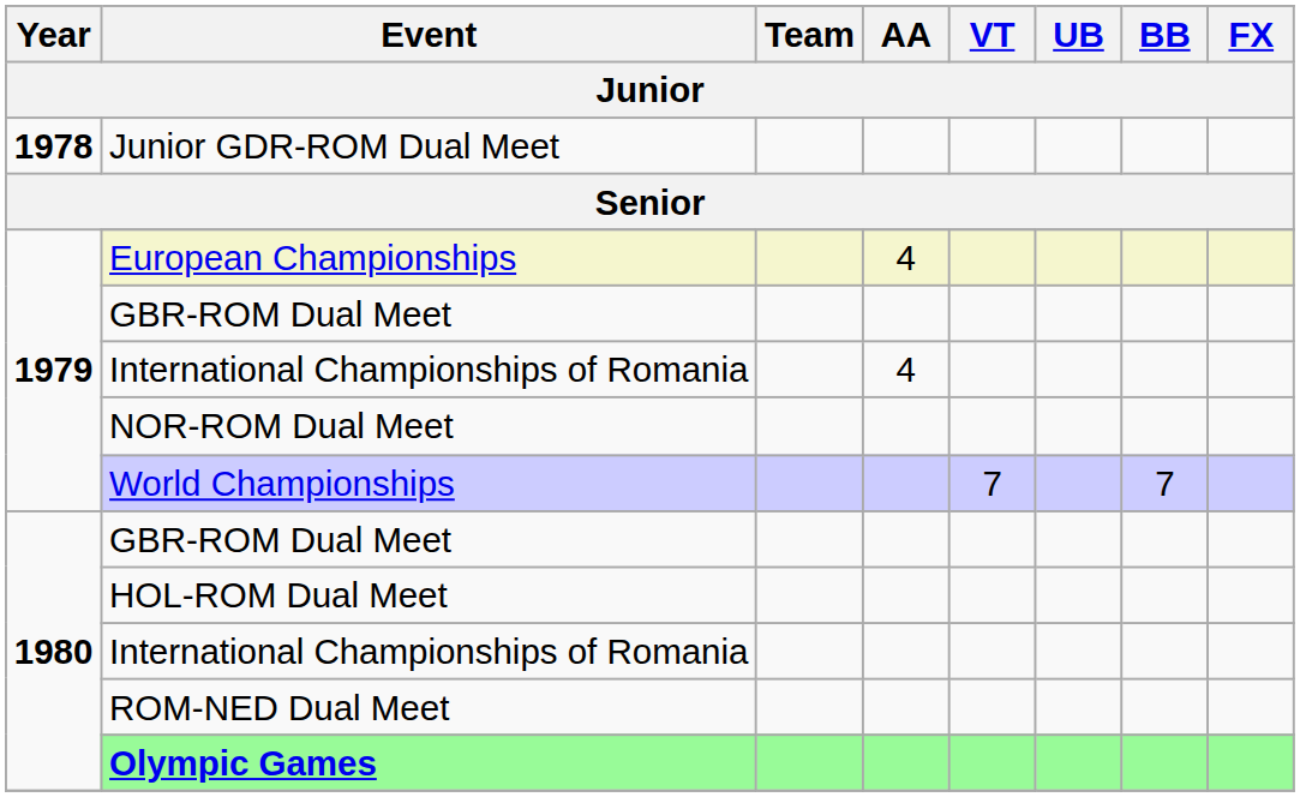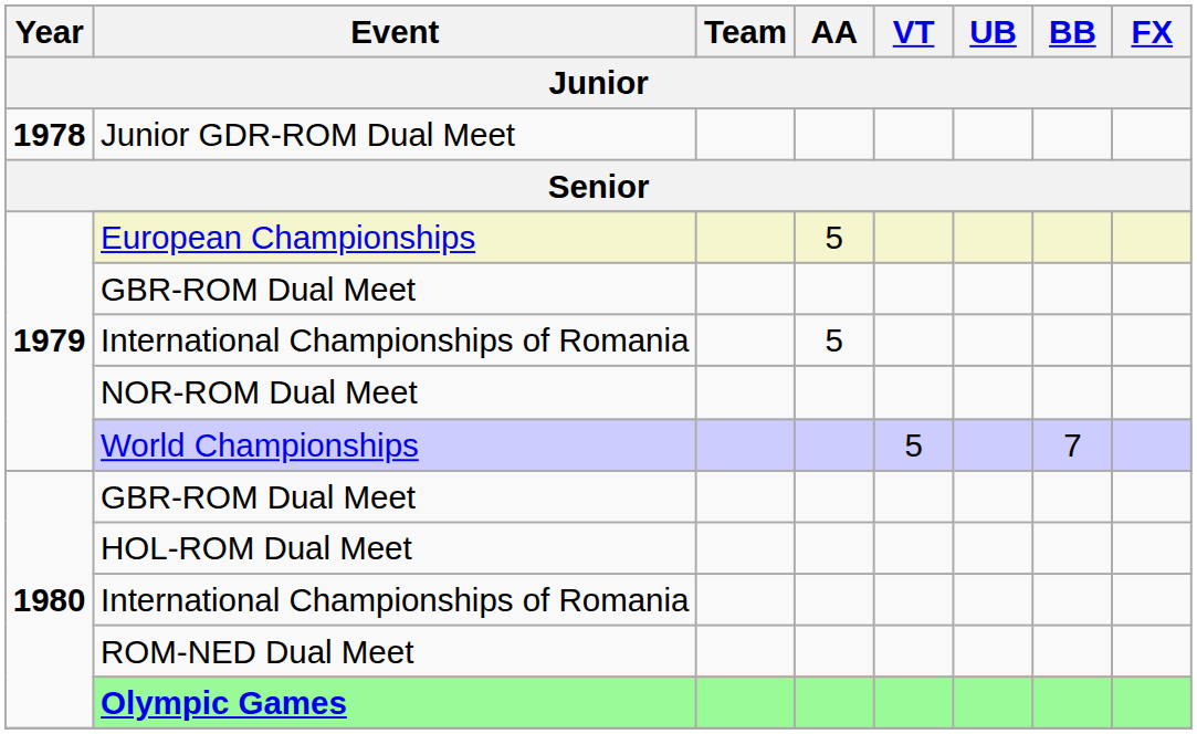 <table class="wikitable" style="text-align:center; font-size:95%;">
 <tr>
 <th align=center>Year</th>
 <th align=center>Event</th>
 <th style="width:30px;">Team</th>
 <th style="width:30px;">AA</th>
 <th style="width:30px;"><a href='#'>VT</a></th>
 <th style="width:30px;"><a href='#'>UB</a></th>
 <th style="width:30px;"><a href='#'>BB</a></th>
 <th style="width:30px;"><a href='#'>FX</a></th>
 </tr>
 <tr>
 <th colspan="8"><strong>Junior</strong></th>
 </tr>
 <tr>
 <td rowspan="1"><strong>1978</strong></td>
 <td align=left>Junior GDR-ROM Dual Meet</td>
 <td></td>
 <td></td>
 <td></td>
 <td></td>
 <td></td>
 <td></td>
 </tr>
 <tr>
 <th colspan="8"><strong>Senior</strong></th>
 </tr>
 <tr>
 <td rowspan="6"><strong>1979</strong></td>
 </tr>
 <tr bgcolor=#F5F6CE>
 <td align=left><a href='#'>European Championships</a></td>
 <td></td>
-<td>4</td>
+<td>5</td>
 <td></td>
 <td></td>
 <td></td>
 <td></td>
 </tr>
 <tr>
 <td align=left>GBR-ROM Dual Meet</td>
 <td></td>
 <td></td>
 <td></td>
 <td></td>
 <td></td>
 <td></td>
 </tr>
 <tr>
 <td align=left>International Championships of Romania</td>
 <td></td>
-<td>4</td>
+<td>5</td>
 <td></td>
 <td></td>
 <td></td>
 <td></td>
 </tr>
 <tr>
 <td align=left>NOR-ROM Dual Meet</td>
 <td></td>
 <td></td>
 <td></td>
 <td></td>
 <td></td>
 <td></td>
 </tr>
 <tr bgcolor=#CCCCFF>
 <td align=left><a href='#'>World Championships</a></td>
 <td></td>
 <td></td>
-<td>7</td>
+<td>5</td>
 <td></td>
 <td>7</td>
 <td></td>
 </tr>
 <tr>
 <td rowspan="5"><strong>1980</strong></td>
 <td align=left>GBR-ROM Dual Meet</td>
 <td></td>
 <td></td>
 <td></td>
 <td></td>
 <td></td>
 <td></td>
 </tr>
 <tr>
 <td align=left>HOL-ROM Dual Meet</td>
 <td></td>
 <td></td>
 <td></td>
 <td></td>
 <td></td>
 <td></td>
 </tr>
 <tr>
 <td align=left>International Championships of Romania</td>
 <td></td>
 <td></td>
 <td></td>
 <td></td>
 <td></td>
 <td></td>
 </tr>
 <tr>
 <td align=left>ROM-NED Dual Meet</td>
 <td></td>
 <td></td>
 <td></td>
 <td></td>
 <td></td>
 <td></td>
 </tr>
 <tr bgcolor=98FB98>
 <td align=left><strong><a href='#'>Olympic Games</a></strong></td>
 <td></td>
 <td></td>
 <td></td>
 <td></td>
 <td></td>
 <td></td>
 </tr>
 <tr>
 </tr>
 </table>
